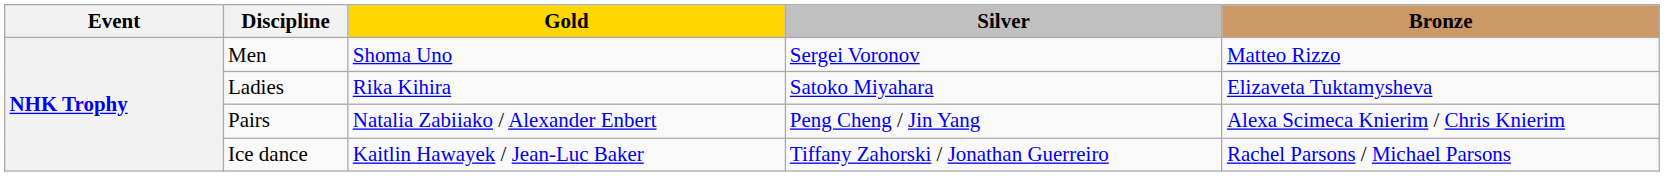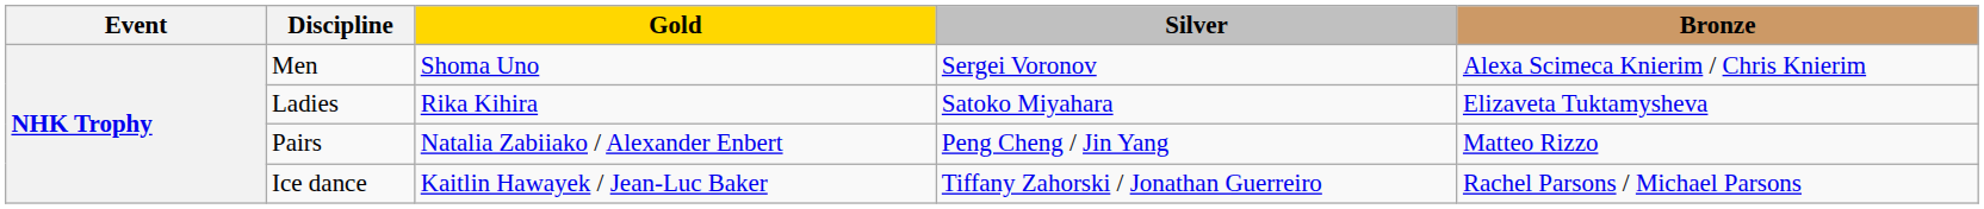 <table class="wikitable unsortable" style="text-align:left; width:100%;">
 <tr>
 <th scope="col" style="width:10%">Event</th>
 <th scope="col" style="width:5%">Discipline</th>
 <td scope="col" style="text-align:center; width:20%; background:gold"><strong>Gold</strong></td>
 <td scope="col" style="text-align:center; width:20%; background:silver"><strong>Silver</strong></td>
 <td scope="col" style="text-align:center; width:20%; background:#c96"><strong>Bronze</strong></td>
 </tr>
 <tr>
 <th scope="row" style="text-align:left" rowspan="4"> <a href='#'>NHK Trophy</a></th>
 <td>Men</td>
 <td> <a href='#'>Shoma Uno</a></td>
 <td> <a href='#'>Sergei Voronov</a></td>
-<td> <a href='#'>Matteo Rizzo</a></td>
+<td> <a href='#'>Alexa Scimeca Knierim</a> / <a href='#'>Chris Knierim</a></td>
 </tr>
 <tr>
 <td>Ladies</td>
 <td> <a href='#'>Rika Kihira</a></td>
 <td> <a href='#'>Satoko Miyahara</a></td>
 <td> <a href='#'>Elizaveta Tuktamysheva</a></td>
 </tr>
 <tr>
 <td>Pairs</td>
 <td> <a href='#'>Natalia Zabiiako</a> / <a href='#'>Alexander Enbert</a></td>
 <td> <a href='#'>Peng Cheng</a> / <a href='#'>Jin Yang</a></td>
-<td> <a href='#'>Alexa Scimeca Knierim</a> / <a href='#'>Chris Knierim</a></td>
+<td> <a href='#'>Matteo Rizzo</a></td>
 </tr>
 <tr>
 <td>Ice dance</td>
 <td> <a href='#'>Kaitlin Hawayek</a> / <a href='#'>Jean-Luc Baker</a></td>
 <td> <a href='#'>Tiffany Zahorski</a> / <a href='#'>Jonathan Guerreiro</a></td>
 <td> <a href='#'>Rachel Parsons</a> / <a href='#'>Michael Parsons</a></td>
 </tr>
 </table>
